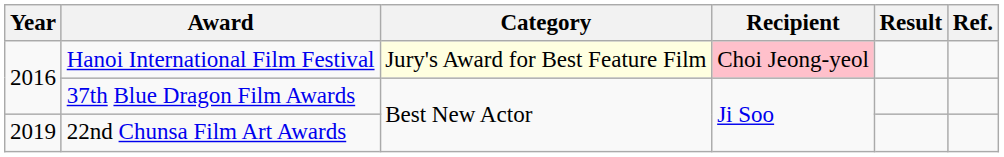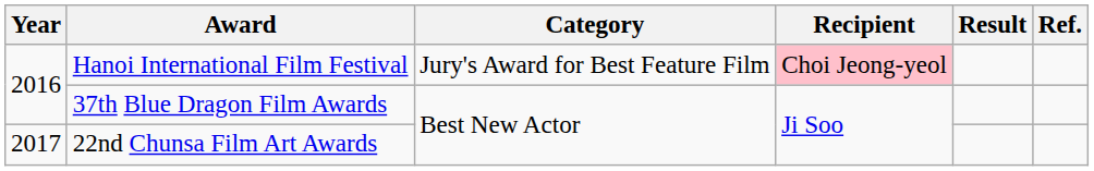 <table class="wikitable">
 <tr>
 <th>Year</th>
 <th>Award</th>
 <th>Category</th>
 <th>Recipient</th>
 <th>Result</th>
 <th>Ref.</th>
 </tr>
 <tr>
 <td rowspan="2">2016</td>
 <td><a href='#'>Hanoi International Film Festival</a></td>
-<td style="background: lightyellow;">Jury's Award for Best Feature Film</td>
+<td>Jury's Award for Best Feature Film</td>
 <td style="background: pink;">Choi Jeong-yeol</td>
 <td></td>
 <td></td>
 </tr>
 <tr>
 <td><a href='#'>37th</a> <a href='#'>Blue Dragon Film Awards</a></td>
 <td rowspan="2">Best New Actor</td>
 <td rowspan="2"><a href='#'>Ji Soo</a></td>
 <td></td>
 <td></td>
 </tr>
 <tr>
-<td>2019</td>
+<td>2017</td>
 <td>22nd <a href='#'>Chunsa Film Art Awards</a></td>
 <td></td>
 <td></td>
 </tr>
 </table>
